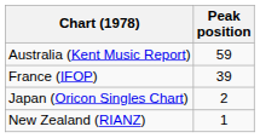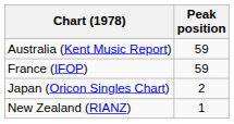 <table class="wikitable sortable">
 <tr>
 <th>Chart (1978)</th>
 <th>Peak<br>position</th>
 </tr>
 <tr>
 <td>Australia (<a href='#'>Kent Music Report</a>)</td>
 <td style="text-align:center;">59</td>
 </tr>
 <tr>
 <td>France (<a href='#'>IFOP</a>)</td>
-<td style="text-align:center;">39</td>
+<td style="text-align:center;">59</td>
 </tr>
 <tr>
 <td>Japan (<a href='#'>Oricon Singles Chart</a>)</td>
 <td style="text-align:center;">2</td>
 </tr>
 <tr>
 <td>New Zealand (<a href='#'>RIANZ</a>)</td>
 <td style="text-align:center;">1</td>
 </tr>
 </table>
